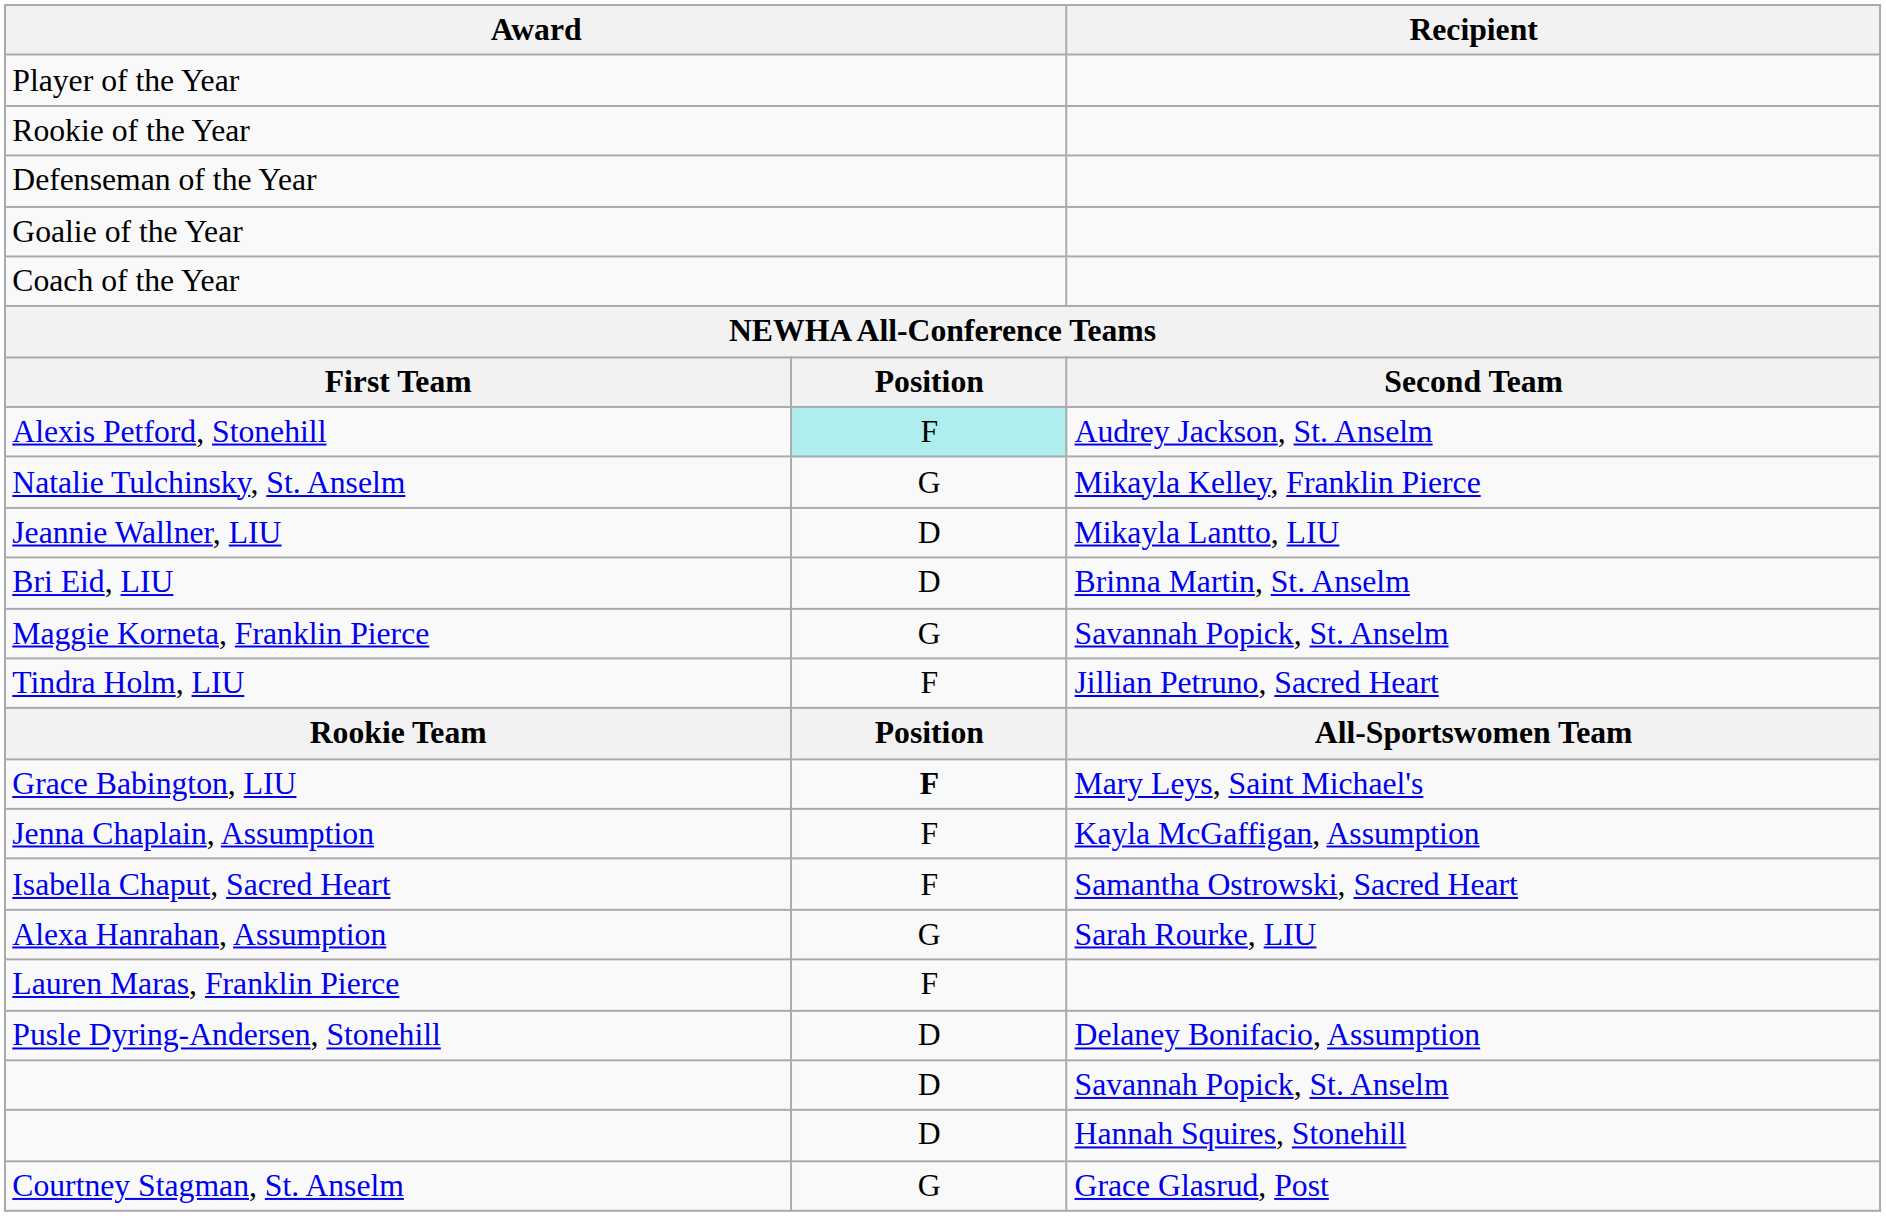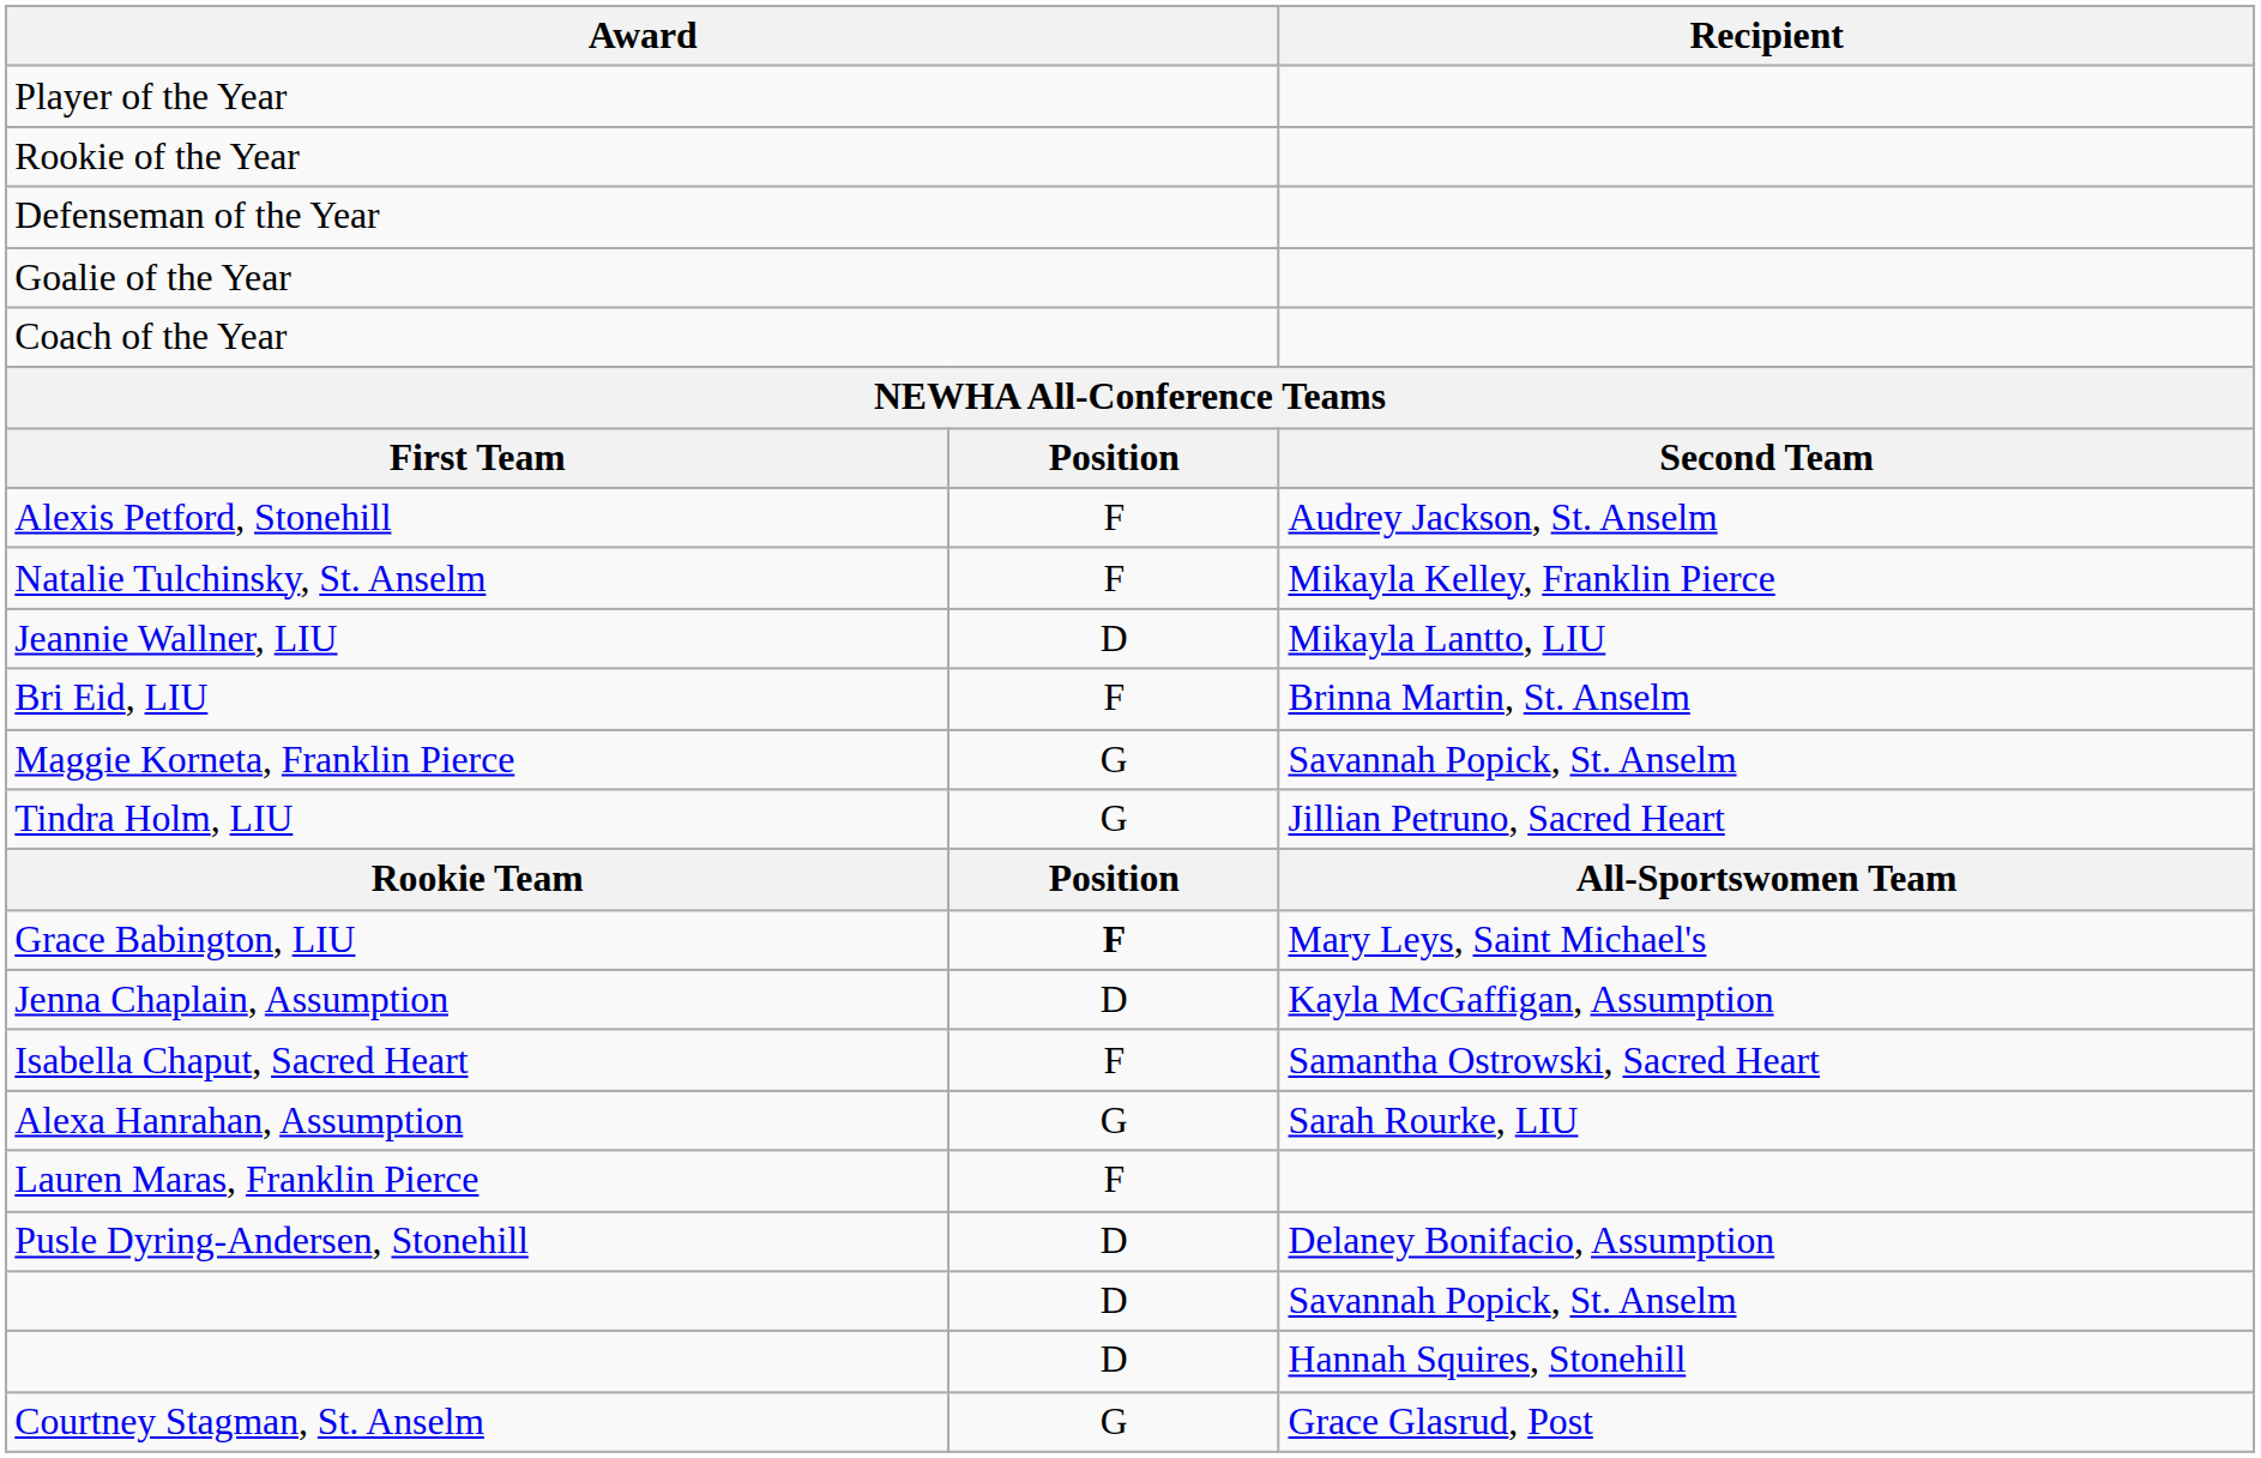 <table class="wikitable" width=75%>
 <tr>
 <th colspan=2>Award</th>
 <th>Recipient</th>
 </tr>
 <tr>
 <td colspan=2>Player of the Year</td>
 <td></td>
 </tr>
 <tr>
 <td colspan=2>Rookie of the Year</td>
 <td></td>
 </tr>
 <tr>
 <td colspan=2>Defenseman of the Year</td>
 <td></td>
 </tr>
 <tr>
 <td colspan=2>Goalie of the Year</td>
 <td></td>
 </tr>
 <tr>
 <td colspan=2>Coach of the Year</td>
 <td></td>
 </tr>
 <tr>
 <th colspan=3>NEWHA All-Conference Teams</th>
 </tr>
 <tr>
 <th>First Team</th>
 <th>  Position  </th>
 <th>Second Team</th>
 </tr>
 <tr>
 <td><a href='#'>Alexis Petford</a>, <a href='#'>Stonehill</a></td>
-<td align=center style="background: paleturquoise;">F</td>
+<td align=center>F</td>
 <td><a href='#'>Audrey Jackson</a>, <a href='#'>St. Anselm</a></td>
 </tr>
 <tr>
 <td><a href='#'>Natalie Tulchinsky</a>, <a href='#'>St. Anselm</a></td>
-<td align=center>G</td>
+<td align=center>F</td>
 <td><a href='#'>Mikayla Kelley</a>, <a href='#'>Franklin Pierce</a></td>
 </tr>
 <tr>
 <td><a href='#'>Jeannie Wallner</a>, <a href='#'>LIU</a></td>
 <td align=center>D</td>
 <td><a href='#'>Mikayla Lantto</a>, <a href='#'>LIU</a></td>
 </tr>
 <tr>
 <td><a href='#'>Bri Eid</a>, <a href='#'>LIU</a></td>
-<td align=center>D</td>
+<td align=center>F</td>
 <td><a href='#'>Brinna Martin</a>, <a href='#'>St. Anselm</a></td>
 </tr>
 <tr>
 <td><a href='#'>Maggie Korneta</a>, <a href='#'>Franklin Pierce</a></td>
 <td align=center>G</td>
 <td><a href='#'>Savannah Popick</a>, <a href='#'>St. Anselm</a></td>
 </tr>
 <tr>
 <td><a href='#'>Tindra Holm</a>, <a href='#'>LIU</a></td>
-<td align=center>F</td>
+<td align=center>G</td>
 <td><a href='#'>Jillian Petruno</a>, <a href='#'>Sacred Heart</a></td>
 </tr>
 <tr>
 <th>Rookie Team</th>
 <th>  Position  </th>
 <th>All-Sportswomen Team</th>
 </tr>
 <tr>
 <td><a href='#'>Grace Babington</a>, <a href='#'>LIU</a></td>
 <td align=center><strong>F</strong></td>
 <td><a href='#'>Mary Leys</a>, <a href='#'>Saint Michael's</a></td>
 </tr>
 <tr>
 <td><a href='#'>Jenna Chaplain</a>, <a href='#'>Assumption</a></td>
-<td align=center>F</td>
+<td align=center>D</td>
 <td><a href='#'>Kayla McGaffigan</a>, <a href='#'>Assumption</a></td>
 </tr>
 <tr>
 <td><a href='#'>Isabella Chaput</a>, <a href='#'>Sacred Heart</a></td>
 <td align=center>F</td>
 <td><a href='#'>Samantha Ostrowski</a>, <a href='#'>Sacred Heart</a></td>
 </tr>
 <tr>
 <td><a href='#'>Alexa Hanrahan</a>, <a href='#'>Assumption</a></td>
 <td align=center>G</td>
 <td><a href='#'>Sarah Rourke</a>, <a href='#'>LIU</a></td>
 </tr>
 <tr>
 <td><a href='#'>Lauren Maras</a>, <a href='#'>Franklin Pierce</a></td>
 <td align=center>F</td>
 <td></td>
 </tr>
 <tr>
 <td><a href='#'>Pusle Dyring-Andersen</a>, <a href='#'>Stonehill</a></td>
 <td align=center>D</td>
 <td><a href='#'>Delaney Bonifacio</a>, <a href='#'>Assumption</a></td>
 </tr>
 <tr>
 <td></td>
 <td align=center>D</td>
 <td><a href='#'>Savannah Popick</a>, <a href='#'>St. Anselm</a></td>
 </tr>
 <tr>
 <td></td>
 <td align=center>D</td>
 <td><a href='#'>Hannah Squires</a>, <a href='#'>Stonehill</a></td>
 </tr>
 <tr>
 <td><a href='#'>Courtney Stagman</a>, <a href='#'>St. Anselm</a></td>
 <td align=center>G</td>
 <td><a href='#'>Grace Glasrud</a>, <a href='#'>Post</a></td>
 </tr>
 </table>
